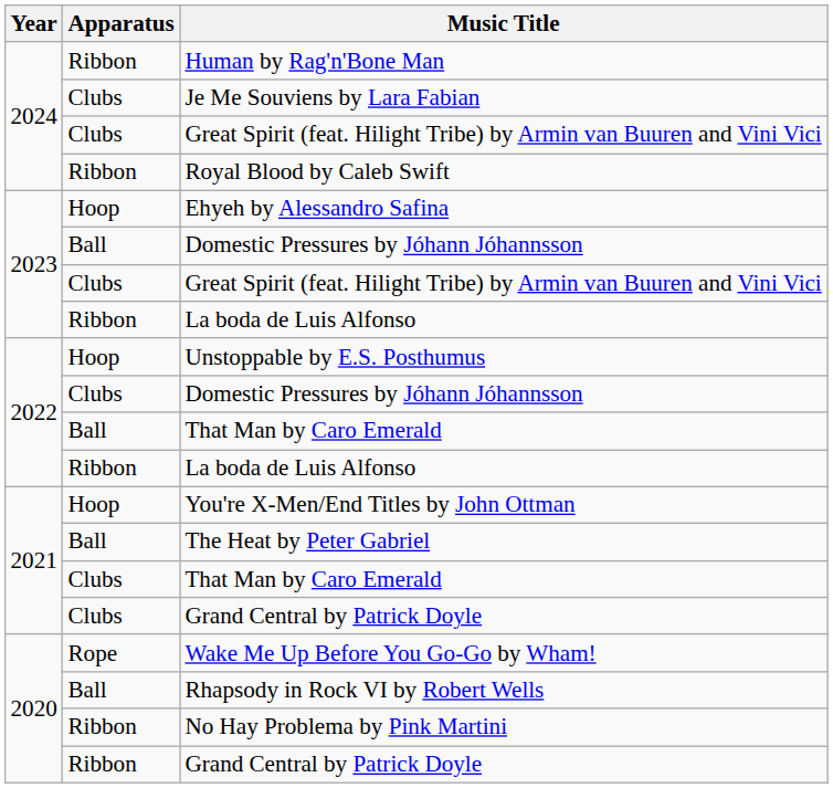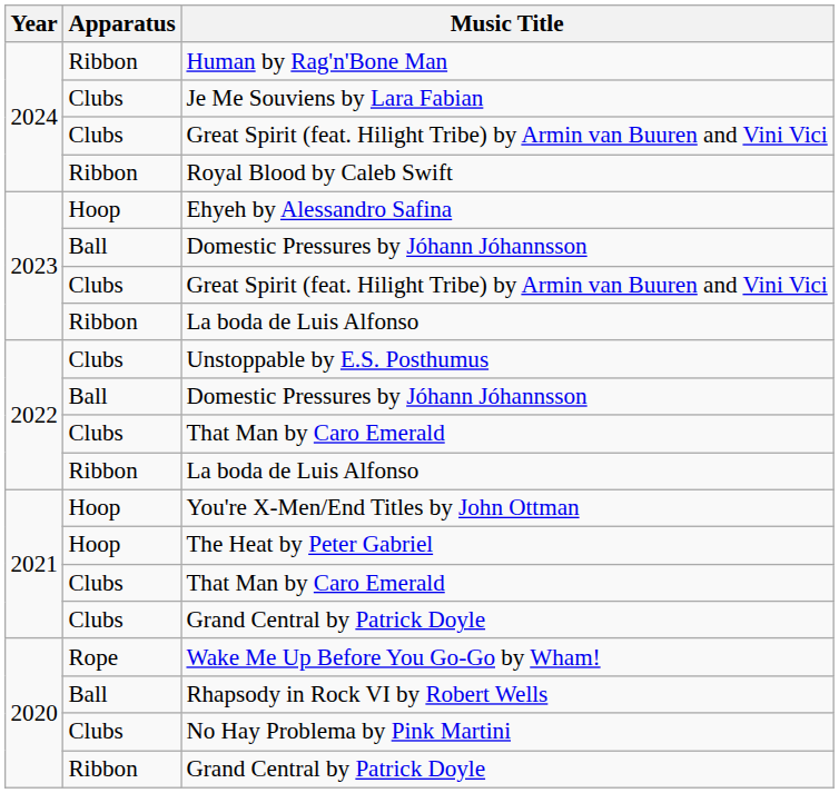 <table class="wikitable">
 <tr>
 <th>Year</th>
 <th>Apparatus</th>
 <th>Music Title</th>
 </tr>
 <tr>
 <td rowspan="4">2024</td>
 <td>Ribbon</td>
 <td><a href='#'>Human</a> by <a href='#'>Rag'n'Bone Man</a></td>
 </tr>
 <tr>
 <td>Clubs</td>
 <td>Je Me Souviens by <a href='#'>Lara Fabian</a></td>
 </tr>
 <tr>
 <td>Clubs</td>
 <td>Great Spirit (feat. Hilight Tribe) by <a href='#'>Armin van Buuren</a> and <a href='#'>Vini Vici</a></td>
 </tr>
 <tr>
 <td>Ribbon</td>
 <td>Royal Blood by Caleb Swift</td>
 </tr>
 <tr>
 <td rowspan="4">2023</td>
 <td>Hoop</td>
 <td>Ehyeh by <a href='#'>Alessandro Safina</a></td>
 </tr>
 <tr>
 <td>Ball</td>
 <td>Domestic Pressures by <a href='#'>Jóhann Jóhannsson</a></td>
 </tr>
 <tr>
 <td>Clubs</td>
 <td>Great Spirit (feat. Hilight Tribe) by <a href='#'>Armin van Buuren</a> and <a href='#'>Vini Vici</a></td>
 </tr>
 <tr>
 <td>Ribbon</td>
 <td>La boda de Luis Alfonso</td>
 </tr>
 <tr>
 <td rowspan="4">2022</td>
-<td>Hoop</td>
+<td>Clubs</td>
 <td>Unstoppable by <a href='#'>E.S. Posthumus</a></td>
 </tr>
 <tr>
-<td>Clubs</td>
+<td>Ball</td>
 <td>Domestic Pressures by <a href='#'>Jóhann Jóhannsson</a></td>
 </tr>
 <tr>
-<td>Ball</td>
+<td>Clubs</td>
 <td>That Man by <a href='#'>Caro Emerald</a></td>
 </tr>
 <tr>
 <td>Ribbon</td>
 <td>La boda de Luis Alfonso</td>
 </tr>
 <tr>
 <td rowspan="4">2021</td>
 <td>Hoop</td>
 <td>You're X-Men/End Titles by <a href='#'>John Ottman</a></td>
 </tr>
 <tr>
-<td>Ball</td>
+<td>Hoop</td>
 <td>The Heat by <a href='#'>Peter Gabriel</a></td>
 </tr>
 <tr>
 <td>Clubs</td>
 <td>That Man by <a href='#'>Caro Emerald</a></td>
 </tr>
 <tr>
 <td>Clubs</td>
 <td>Grand Central by <a href='#'>Patrick Doyle</a></td>
 </tr>
 <tr>
 <td rowspan="4">2020</td>
 <td>Rope</td>
 <td><a href='#'>Wake Me Up Before You Go-Go</a> by <a href='#'>Wham!</a></td>
 </tr>
 <tr>
 <td>Ball</td>
 <td>Rhapsody in Rock VI by <a href='#'>Robert Wells</a></td>
 </tr>
 <tr>
-<td>Ribbon</td>
+<td>Clubs</td>
 <td>No Hay Problema by <a href='#'>Pink Martini</a></td>
 </tr>
 <tr>
 <td>Ribbon</td>
 <td>Grand Central by <a href='#'>Patrick Doyle</a></td>
 </tr>
 </table>
